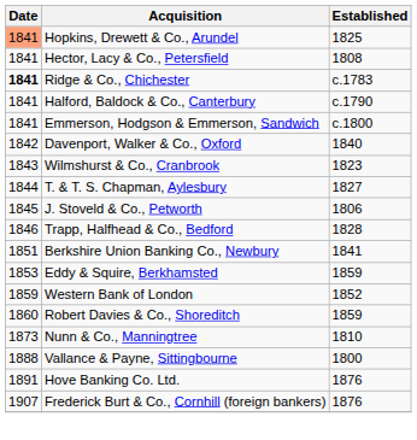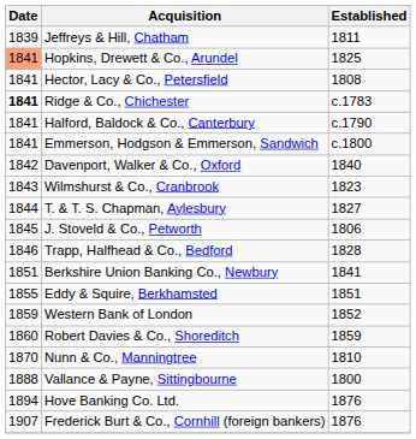 <table class="wikitable" style="text-align:left">
 <tr>
 <th>Date</th>
 <th>Acquisition</th>
 <th>Established</th>
+</tr>
+<tr>
+<td>1839</td>
+<td>Jeffreys & Hill, <a href='#'>Chatham</a></td>
+<td>1811</td>
 </tr>
 <tr>
 <td style="background: lightsalmon;">1841</td>
 <td>Hopkins, Drewett & Co., <a href='#'>Arundel</a></td>
 <td>1825</td>
 </tr>
 <tr>
 <td>1841</td>
 <td>Hector, Lacy & Co., <a href='#'>Petersfield</a></td>
 <td>1808</td>
 </tr>
 <tr>
 <td><strong>1841</strong></td>
 <td>Ridge & Co., <a href='#'>Chichester</a></td>
 <td>c.1783</td>
 </tr>
 <tr>
 <td>1841</td>
 <td>Halford, Baldock & Co., <a href='#'>Canterbury</a></td>
 <td>c.1790</td>
 </tr>
 <tr>
 <td>1841</td>
 <td>Emmerson, Hodgson & Emmerson, <a href='#'>Sandwich</a></td>
 <td>c.1800</td>
 </tr>
 <tr>
 <td>1842</td>
 <td>Davenport, Walker & Co., <a href='#'>Oxford</a></td>
 <td>1840</td>
 </tr>
 <tr>
 <td>1843</td>
 <td>Wilmshurst & Co., <a href='#'>Cranbrook</a></td>
 <td>1823</td>
 </tr>
 <tr>
 <td>1844</td>
 <td>T. & T. S. Chapman, <a href='#'>Aylesbury</a></td>
 <td>1827</td>
 </tr>
 <tr>
 <td>1845</td>
 <td>J. Stoveld & Co., <a href='#'>Petworth</a></td>
 <td>1806</td>
 </tr>
 <tr>
 <td>1846</td>
 <td>Trapp, Halfhead & Co., <a href='#'>Bedford</a></td>
 <td>1828</td>
 </tr>
 <tr>
 <td>1851</td>
 <td>Berkshire Union Banking Co., <a href='#'>Newbury</a></td>
 <td>1841</td>
 </tr>
 <tr>
-<td>1853</td>
+<td>1855</td>
 <td>Eddy & Squire, <a href='#'>Berkhamsted</a></td>
-<td>1859</td>
+<td>1851</td>
 </tr>
 <tr>
 <td>1859</td>
 <td>Western Bank of London</td>
 <td>1852</td>
 </tr>
 <tr>
 <td>1860</td>
 <td>Robert Davies & Co., <a href='#'>Shoreditch</a></td>
 <td>1859</td>
 </tr>
 <tr>
-<td>1873</td>
+<td>1870</td>
 <td>Nunn & Co., <a href='#'>Manningtree</a></td>
 <td>1810</td>
 </tr>
 <tr>
 <td>1888</td>
 <td>Vallance & Payne, <a href='#'>Sittingbourne</a></td>
 <td>1800</td>
 </tr>
 <tr>
-<td>1891</td>
+<td>1894</td>
 <td>Hove Banking Co. Ltd.</td>
 <td>1876</td>
 </tr>
 <tr>
 <td>1907</td>
 <td>Frederick Burt & Co., <a href='#'>Cornhill</a> (foreign bankers)</td>
 <td>1876</td>
 </tr>
 <tr>
 </tr>
 </table>
